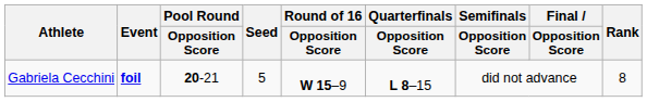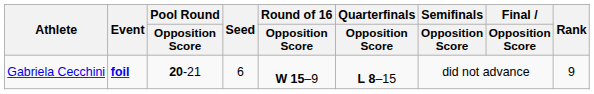 <table class=wikitable style="font-size:90%">
 <tr>
 <th rowspan="2">Athlete</th>
 <th rowspan="2">Event</th>
 <th>Pool Round</th>
 <th rowspan="2">Seed</th>
 <th>Round of 16</th>
 <th>Quarterfinals</th>
 <th>Semifinals</th>
 <th>Final / </th>
 <th rowspan=2>Rank</th>
 </tr>
 <tr style="font-size:95%">
 <th>Opposition<br>Score</th>
 <th>Opposition<br>Score</th>
 <th>Opposition<br>Score</th>
 <th>Opposition<br>Score</th>
 <th>Opposition<br>Score</th>
 </tr>
 <tr align=center>
 <td align=left><a href='#'>Gabriela Cecchini</a></td>
 <td align=left><strong><a href='#'>foil</a></strong></td>
 <td align=center><strong>20</strong>-21</td>
-<td align=center>5</td>
+<td align=center>6</td>
 <td align=center><br> <strong>W</strong> <strong>15</strong>–9</td>
 <td align=center><br> <strong>L</strong> <strong>8</strong>–15</td>
 <td align=center colspan=2>did not advance</td>
-<td align=center>8</td>
+<td align=center>9</td>
 </tr>
 </table>
